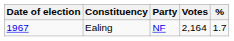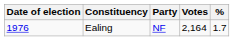 <table class="wikitable">
 <tr>
 <th>Date of election</th>
 <th>Constituency</th>
 <th>Party</th>
 <th>Votes</th>
 <th>%</th>
 </tr>
 <tr>
-<td><a href='#'>1967</a></td>
+<td><a href='#'>1976</a></td>
 <td>Ealing</td>
 <td><a href='#'>NF</a></td>
 <td>2,164</td>
 <td>1.7</td>
 </tr>
 </table>
